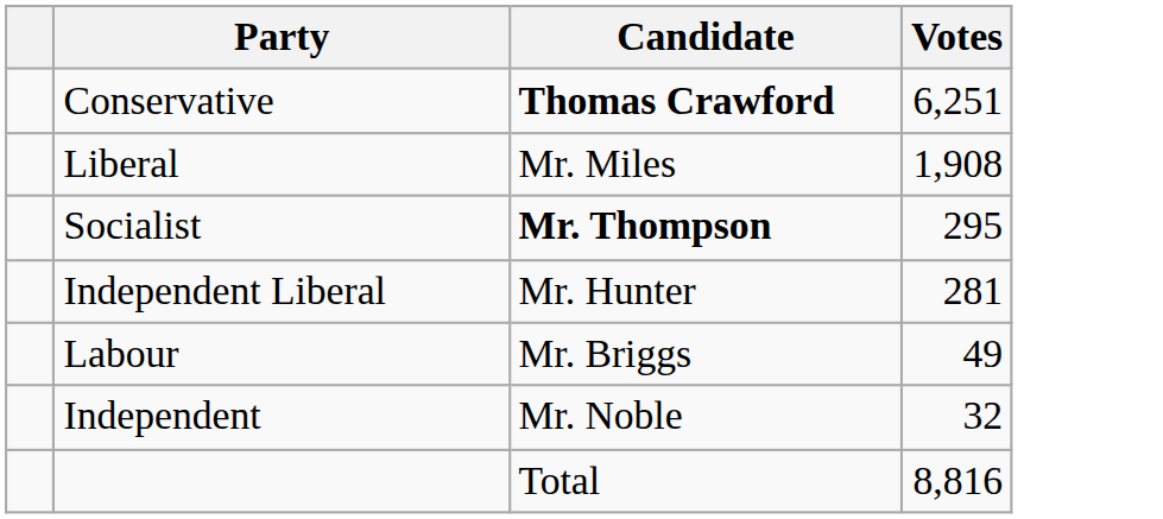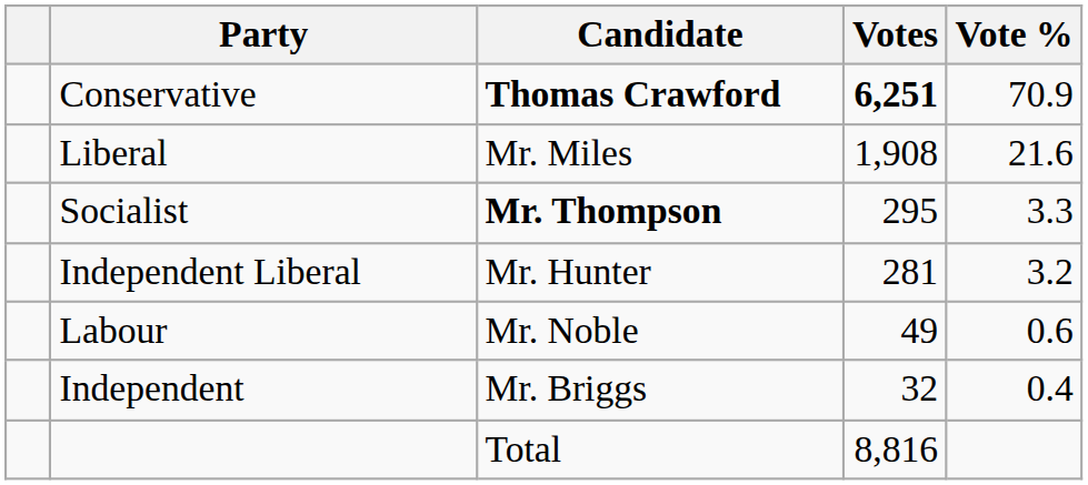 <table class="wikitable">
 <tr>
 <th></th>
 <th scope="col" width="175">Party</th>
 <th scope="col" width="150">Candidate</th>
 <th>Votes</th>
+<th>Vote %</th>
 </tr>
 <tr>
 <td>   </td>
 <td>Conservative</td>
 <td><strong>Thomas Crawford</strong></td>
-<td align=right>6,251</td>
+<td align=right><strong>6,251</strong></td>
+<td align=right>70.9</td>
 </tr>
 <tr>
 <td>   </td>
 <td>Liberal</td>
 <td>Mr. Miles</td>
 <td align=right>1,908</td>
+<td align=right>21.6</td>
 </tr>
 <tr>
 <td>   </td>
 <td>Socialist</td>
 <td><strong>Mr. Thompson</strong></td>
 <td align=right>295</td>
+<td align=right>3.3</td>
 </tr>
 <tr>
 <td>   </td>
 <td>Independent Liberal</td>
 <td>Mr. Hunter</td>
 <td align=right>281</td>
+<td align=right>3.2</td>
 </tr>
 <tr>
 <td>   </td>
 <td>Labour</td>
-<td>Mr. Briggs</td>
+<td>Mr. Noble</td>
 <td align=right>49</td>
+<td align=right>0.6</td>
 </tr>
 <tr>
 <td>   </td>
 <td>Independent</td>
-<td>Mr. Noble</td>
+<td>Mr. Briggs</td>
 <td align=right>32</td>
+<td align=right>0.4</td>
 </tr>
 <tr>
 <td></td>
 <td></td>
 <td>Total</td>
 <td align=right>8,816</td>
+<td></td>
 </tr>
 </table>
